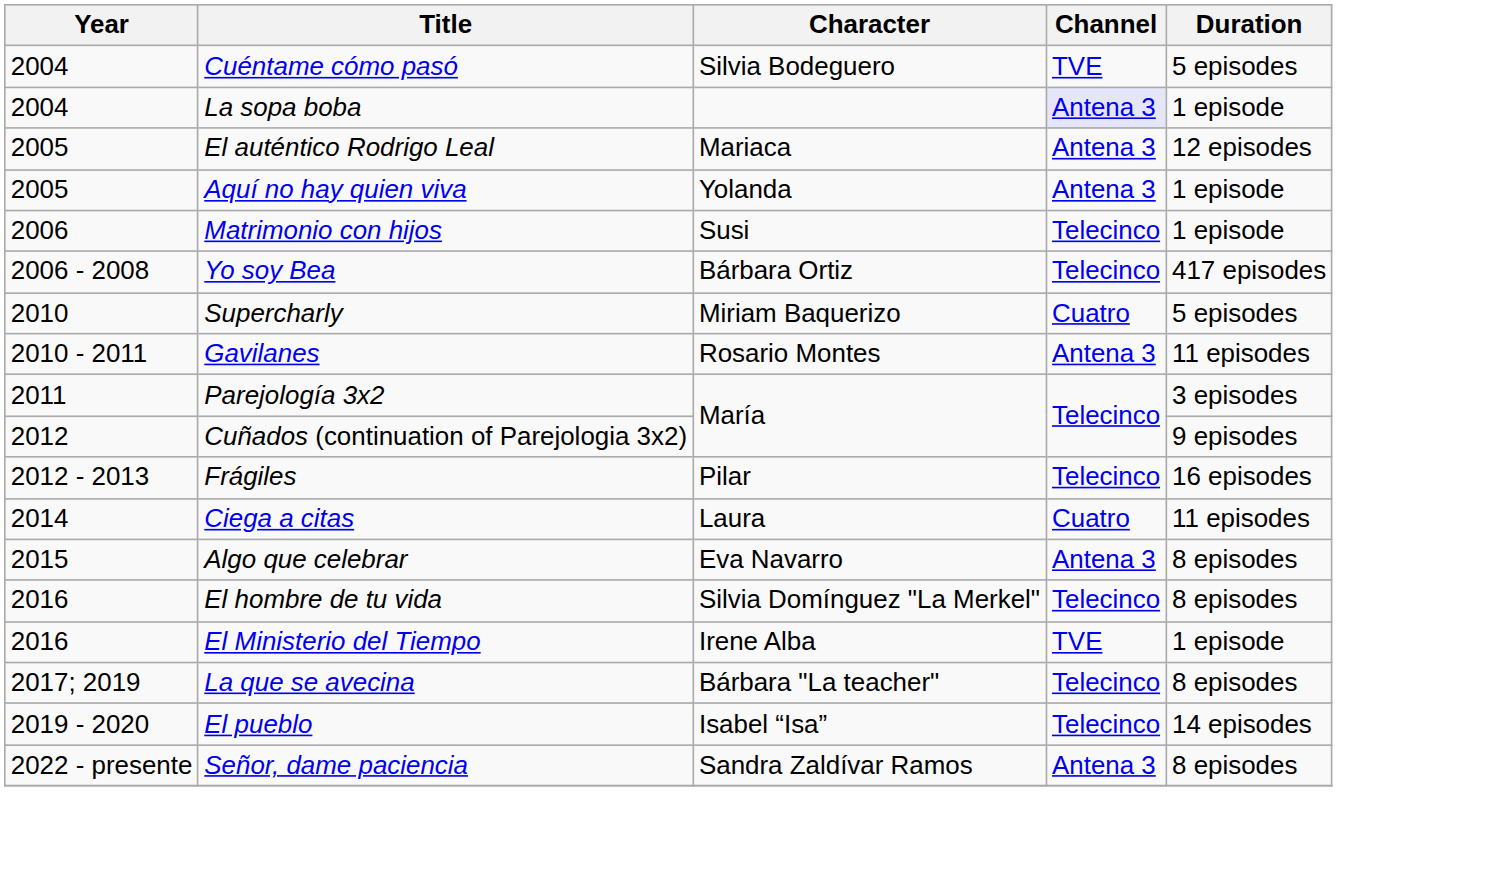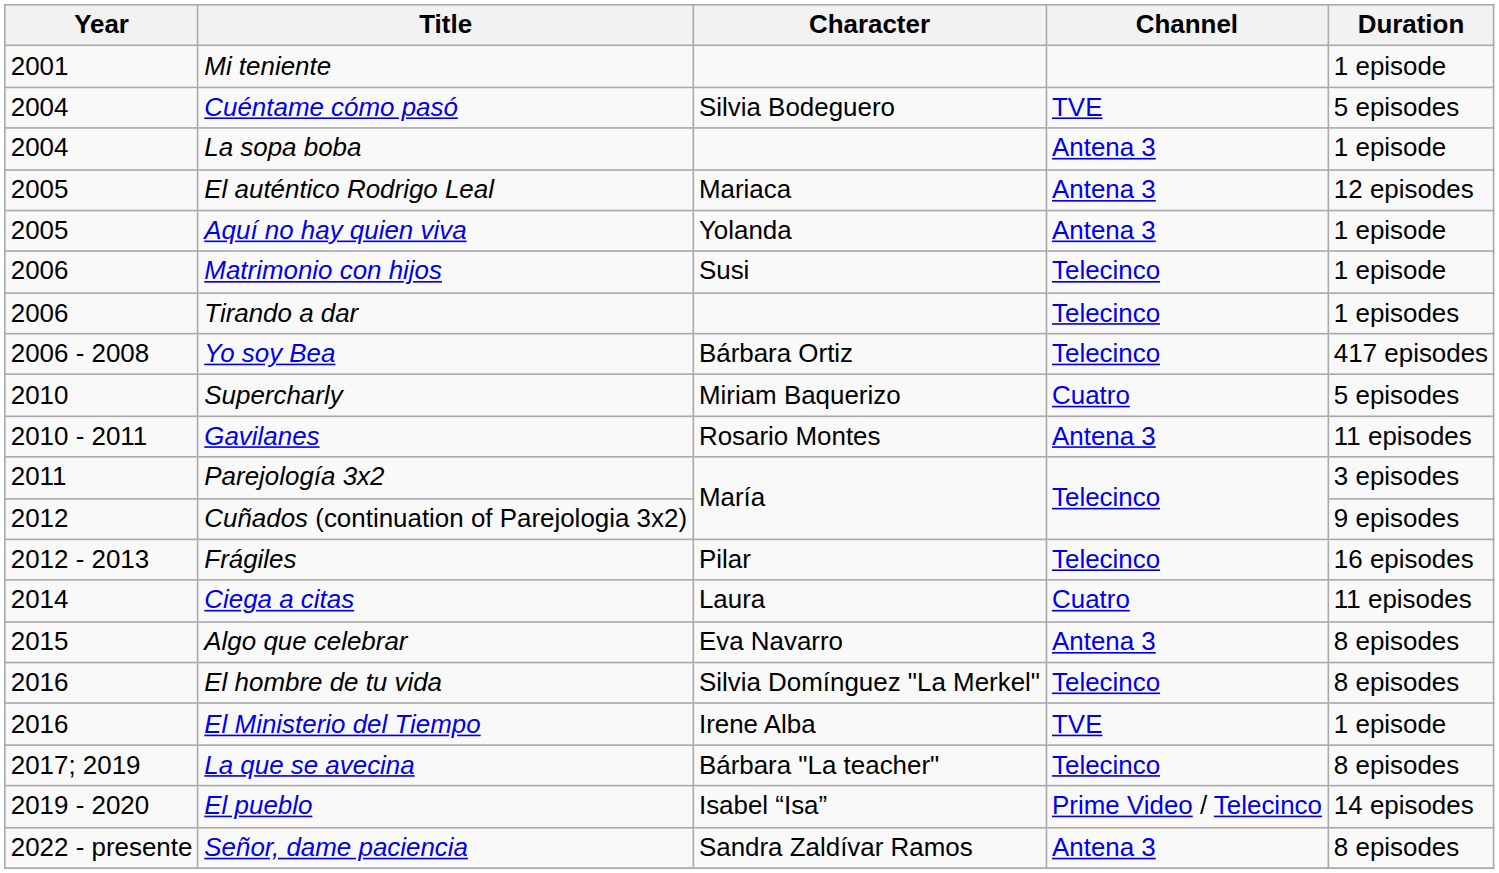 <table class="wikitable">
 <tr>
 <th>Year</th>
 <th>Title</th>
 <th>Character</th>
 <th>Channel</th>
 <th>Duration</th>
+</tr>
+<tr>
+<td>2001</td>
+<td><em>Mi teniente</em></td>
+<td></td>
+<td></td>
+<td>1 episode</td>
 </tr>
 <tr>
 <td>2004</td>
 <td><em><a href='#'>Cuéntame cómo pasó</a></em></td>
 <td>Silvia Bodeguero</td>
 <td><a href='#'>TVE</a></td>
 <td>5 episodes</td>
 </tr>
 <tr>
 <td>2004</td>
 <td><em>La sopa boba</em></td>
 <td></td>
-<td style="background: lavender;"><a href='#'>Antena 3</a></td>
+<td><a href='#'>Antena 3</a></td>
 <td>1 episode</td>
 </tr>
 <tr>
 <td>2005</td>
 <td><em>El auténtico Rodrigo Leal</em></td>
 <td>Mariaca</td>
 <td><a href='#'>Antena 3</a></td>
 <td>12 episodes</td>
 </tr>
 <tr>
 <td>2005</td>
 <td><em><a href='#'>Aquí no hay quien viva</a></em></td>
 <td>Yolanda</td>
 <td><a href='#'>Antena 3</a></td>
 <td>1 episode</td>
 </tr>
 <tr>
 <td>2006</td>
 <td><em><a href='#'>Matrimonio con hijos</a></em></td>
 <td>Susi</td>
 <td><a href='#'>Telecinco</a></td>
 <td>1 episode</td>
+</tr>
+<tr>
+<td>2006</td>
+<td><em>Tirando a dar</em></td>
+<td></td>
+<td><a href='#'>Telecinco</a></td>
+<td>1 episodes</td>
 </tr>
 <tr>
 <td>2006 - 2008</td>
 <td><em><a href='#'>Yo soy Bea</a></em></td>
 <td>Bárbara Ortiz</td>
 <td><a href='#'>Telecinco</a></td>
 <td>417 episodes</td>
 </tr>
 <tr>
 <td>2010</td>
 <td><em>Supercharly</em></td>
 <td>Miriam Baquerizo</td>
 <td><a href='#'>Cuatro</a></td>
 <td>5 episodes</td>
 </tr>
 <tr>
 <td>2010 - 2011</td>
 <td><em><a href='#'>Gavilanes</a></em></td>
 <td>Rosario Montes</td>
 <td><a href='#'>Antena 3</a></td>
 <td>11 episodes</td>
 </tr>
 <tr>
 <td>2011</td>
 <td><em>Parejología 3x2</em></td>
 <td rowspan="2">María</td>
 <td rowspan="2"><a href='#'>Telecinco</a></td>
 <td>3 episodes</td>
 </tr>
 <tr>
 <td>2012</td>
 <td><em>Cuñados</em> (continuation of Parejologia 3x2)</td>
 <td>9 episodes</td>
 </tr>
 <tr>
 <td>2012 - 2013</td>
 <td><em>Frágiles</em></td>
 <td>Pilar</td>
 <td><a href='#'>Telecinco</a></td>
 <td>16 episodes</td>
 </tr>
 <tr>
 <td>2014</td>
 <td><em><a href='#'>Ciega a citas</a></em></td>
 <td>Laura</td>
 <td><a href='#'>Cuatro</a></td>
 <td>11 episodes</td>
 </tr>
 <tr>
 <td>2015</td>
 <td><em>Algo que celebrar</em></td>
 <td>Eva Navarro</td>
 <td><a href='#'>Antena 3</a></td>
 <td>8 episodes</td>
 </tr>
 <tr>
 <td>2016</td>
 <td><em>El hombre de tu vida</em></td>
 <td>Silvia Domínguez "La Merkel"</td>
 <td><a href='#'>Telecinco</a></td>
 <td>8 episodes</td>
 </tr>
 <tr>
 <td>2016</td>
 <td><em><a href='#'>El Ministerio del Tiempo</a></em></td>
 <td>Irene Alba</td>
 <td><a href='#'>TVE</a></td>
 <td>1 episode</td>
 </tr>
 <tr>
 <td>2017; 2019</td>
 <td><em><a href='#'>La que se avecina</a></em></td>
 <td>Bárbara "La teacher"</td>
 <td><a href='#'>Telecinco</a></td>
 <td>8 episodes</td>
 </tr>
 <tr>
 <td>2019 - 2020</td>
 <td><em><a href='#'>El pueblo</a></em></td>
 <td>Isabel “Isa”</td>
-<td><a href='#'>Telecinco</a></td>
+<td><a href='#'>Prime Video</a> / <a href='#'>Telecinco</a></td>
 <td>14 episodes</td>
 </tr>
 <tr>
 <td>2022 - presente</td>
 <td><em><a href='#'>Señor, dame paciencia</a></em></td>
 <td>Sandra Zaldívar Ramos</td>
 <td><a href='#'>Antena 3</a></td>
 <td>8 episodes</td>
 </tr>
 <tr>
 </tr>
 </table>
